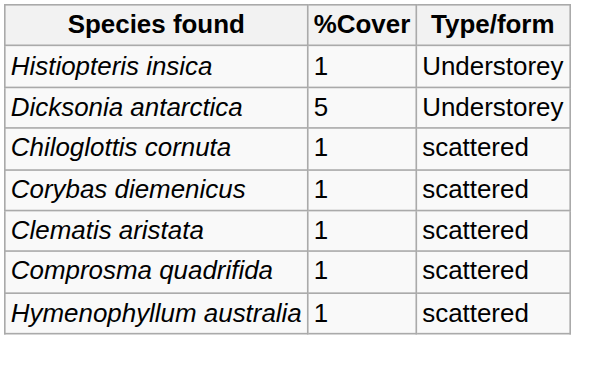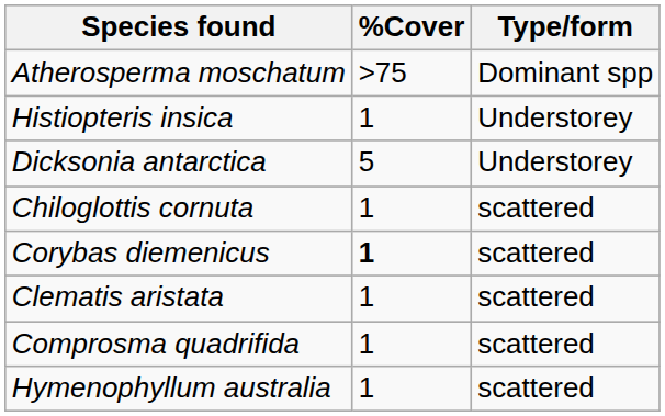 <table class="wikitable">
 <tr>
 <th>Species found</th>
 <th>%Cover</th>
 <th>Type/form</th>
+</tr>
+<tr>
+<td><em>Atherosperma moschatum</em></td>
+<td>>75</td>
+<td>Dominant spp</td>
 </tr>
 <tr>
 <td><em>Histiopteris insica</em></td>
 <td>1</td>
 <td>Understorey</td>
 </tr>
 <tr>
 <td><em>Dicksonia antarctica</em></td>
 <td>5</td>
 <td>Understorey</td>
 </tr>
 <tr>
 <td><em>Chiloglottis cornuta</em></td>
 <td>1</td>
 <td>scattered</td>
 </tr>
 <tr>
 <td><em>Corybas diemenicus</em></td>
-<td>1</td>
+<td><strong>1</strong></td>
 <td>scattered</td>
 </tr>
 <tr>
 <td><em>Clematis aristata</em></td>
 <td>1</td>
 <td>scattered</td>
 </tr>
 <tr>
 <td><em>Comprosma quadrifida</em></td>
 <td>1</td>
 <td>scattered</td>
 </tr>
 <tr>
 <td><em>Hymenophyllum australia</em></td>
 <td>1</td>
 <td>scattered</td>
 </tr>
 </table>
